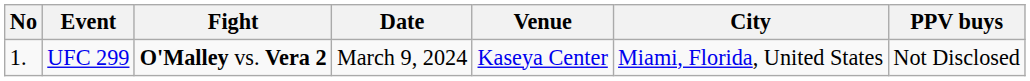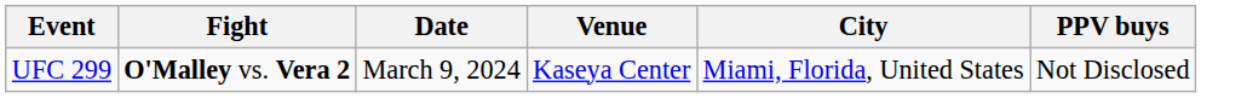 <table class="wikitable">
 <tr>
-<th>No</th>
 <th>Event</th>
 <th>Fight</th>
 <th>Date</th>
 <th>Venue</th>
 <th>City</th>
 <th>PPV buys</th>
 </tr>
 <tr>
-<td>1.</td>
 <td><a href='#'>UFC 299</a></td>
 <td><strong>O'Malley</strong> vs. <strong>Vera 2</strong></td>
 <td>March 9, 2024</td>
 <td><a href='#'>Kaseya Center</a></td>
 <td><a href='#'>Miami, Florida</a>, United States</td>
 <td>Not Disclosed</td>
 </tr>
 </table>
